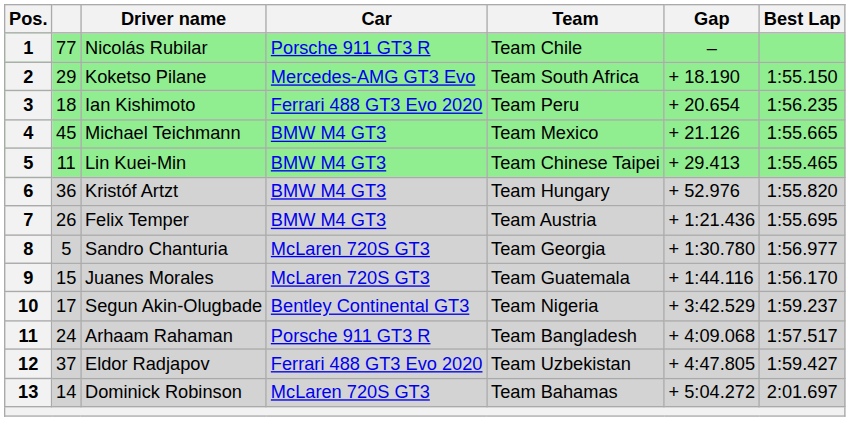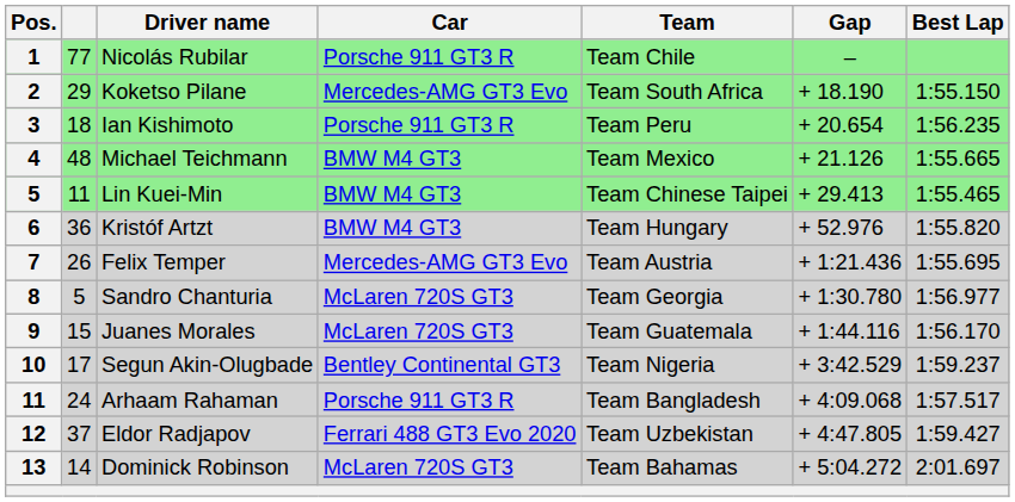 <table class="wikitable" style="font-size: 85%;">
 <tr>
 <th scope="col">Pos.</th>
 <th scope="col"></th>
 <th scope="col">Driver name</th>
 <th scope="col">Car</th>
 <th scope="col">Team</th>
 <th scope="col">Gap</th>
 <th scope="col">Best Lap</th>
 </tr>
 <tr style="background:lightgreen;">
 <th>1</th>
 <td align="middle">77</td>
 <td>Nicolás Rubilar</td>
 <td><a href='#'>Porsche 911 GT3 R</a></td>
 <td> Team Chile</td>
 <td align="middle">–</td>
 <td align="middle"></td>
 </tr>
 <tr style="background:lightgreen;">
 <th>2</th>
 <td align="middle">29</td>
 <td>Koketso Pilane</td>
 <td><a href='#'>Mercedes-AMG GT3 Evo</a></td>
 <td> Team South Africa</td>
 <td>+ 18.190</td>
 <td align="middle">1:55.150</td>
 </tr>
 <tr style="background:lightgreen;">
 <th>3</th>
 <td align="middle">18</td>
 <td>Ian Kishimoto</td>
-<td><a href='#'>Ferrari 488 GT3 Evo 2020</a></td>
+<td><a href='#'>Porsche 911 GT3 R</a></td>
 <td> Team Peru</td>
 <td>+ 20.654</td>
 <td align="middle">1:56.235</td>
 </tr>
 <tr style="background:lightgreen;">
 <th>4</th>
-<td align="middle">45</td>
+<td align="middle">48</td>
 <td>Michael Teichmann</td>
 <td><a href='#'>BMW M4 GT3</a></td>
 <td> Team Mexico</td>
 <td>+ 21.126</td>
 <td align="middle">1:55.665</td>
 </tr>
 <tr style="background:lightgreen;">
 <th>5</th>
 <td align="middle">11</td>
 <td>Lin Kuei-Min</td>
 <td><a href='#'>BMW M4 GT3</a></td>
 <td> Team Chinese Taipei</td>
 <td>+ 29.413 </td>
 <td align="middle">1:55.465</td>
 </tr>
 <tr style="background:lightgray;">
 <th>6</th>
 <td align="middle">36</td>
 <td>Kristóf Artzt</td>
 <td><a href='#'>BMW M4 GT3</a></td>
 <td> Team Hungary</td>
 <td>+ 52.976</td>
 <td align="middle">1:55.820</td>
 </tr>
 <tr style="background:lightgray;">
 <th>7</th>
 <td align="middle">26</td>
 <td>Felix Temper</td>
-<td><a href='#'>BMW M4 GT3</a></td>
+<td><a href='#'>Mercedes-AMG GT3 Evo</a></td>
 <td> Team Austria</td>
 <td>+ 1:21.436</td>
 <td align="middle">1:55.695</td>
 </tr>
 <tr style="background:lightgray;">
 <th>8</th>
 <td align="middle">5</td>
 <td>Sandro Chanturia</td>
 <td><a href='#'>McLaren 720S GT3</a></td>
 <td> Team Georgia</td>
 <td>+ 1:30.780 </td>
 <td align="middle">1:56.977</td>
 </tr>
 <tr style="background:lightgray;">
 <th>9</th>
 <td align="middle">15</td>
 <td>Juanes Morales</td>
 <td><a href='#'>McLaren 720S GT3</a></td>
 <td> Team Guatemala</td>
 <td>+ 1:44.116</td>
 <td align="middle">1:56.170</td>
 </tr>
 <tr style="background:lightgray;">
 <th>10</th>
 <td align="middle">17</td>
 <td>Segun Akin-Olugbade</td>
 <td><a href='#'>Bentley Continental GT3</a></td>
 <td> Team Nigeria</td>
 <td>+ 3:42.529</td>
 <td align="middle">1:59.237</td>
 </tr>
 <tr style="background:lightgray;">
 <th>11</th>
 <td align="middle">24</td>
 <td>Arhaam Rahaman</td>
 <td><a href='#'>Porsche 911 GT3 R</a></td>
 <td> Team Bangladesh</td>
 <td>+ 4:09.068 </td>
 <td align="middle">1:57.517</td>
 </tr>
 <tr style="background:lightgray;">
 <th>12</th>
 <td align="middle">37</td>
 <td>Eldor Radjapov</td>
 <td><a href='#'>Ferrari 488 GT3 Evo 2020</a></td>
 <td> Team Uzbekistan</td>
 <td>+ 4:47.805 </td>
 <td align="middle">1:59.427</td>
 </tr>
 <tr style="background:lightgray;">
 <th>13</th>
 <td align="middle">14</td>
 <td>Dominick Robinson</td>
 <td><a href='#'>McLaren 720S GT3</a></td>
 <td> Team Bahamas</td>
 <td>+ 5:04.272</td>
 <td align="middle">2:01.697</td>
 </tr>
 <tr>
 <th colspan=9></th>
 </tr>
 </table>
